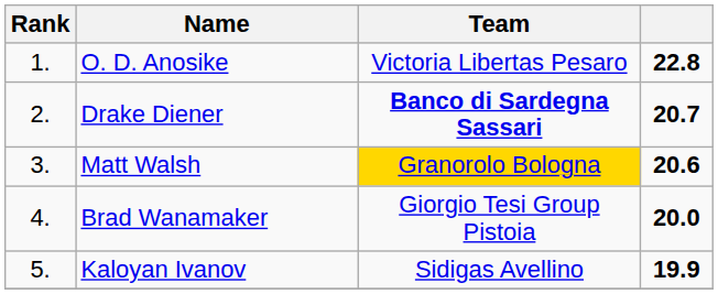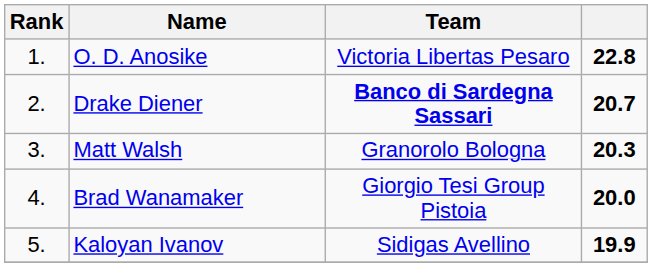 <table class="wikitable" style="text-align: center;">
 <tr>
 <th>Rank</th>
 <th width=180>Name</th>
 <th width=180>Team</th>
 <th width=40></th>
 </tr>
 <tr>
 <td>1.</td>
 <td align="left"> <a href='#'>O. D. Anosike</a></td>
 <td><a href='#'>Victoria Libertas Pesaro</a></td>
 <td><strong>22.8</strong></td>
 </tr>
 <tr>
 <td>2.</td>
 <td align="left"> <a href='#'>Drake Diener</a></td>
 <td><strong><a href='#'>Banco di Sardegna Sassari</a></strong></td>
 <td><strong>20.7</strong></td>
 </tr>
 <tr>
 <td>3.</td>
 <td align="left"> <a href='#'>Matt Walsh</a></td>
-<td style="background: gold;"><a href='#'>Granorolo Bologna</a></td>
-<td><strong>20.6</strong></td>
+<td><a href='#'>Granorolo Bologna</a></td>
+<td><strong>20.3</strong></td>
 </tr>
 <tr>
 <td>4.</td>
 <td align="left"> <a href='#'>Brad Wanamaker</a></td>
 <td><a href='#'>Giorgio Tesi Group Pistoia</a></td>
 <td><strong>20.0</strong></td>
 </tr>
 <tr>
 <td>5.</td>
 <td align="left"> <a href='#'>Kaloyan Ivanov</a></td>
 <td><a href='#'>Sidigas Avellino</a></td>
 <td><strong>19.9</strong></td>
 </tr>
 <tr>
 </tr>
 </table>
